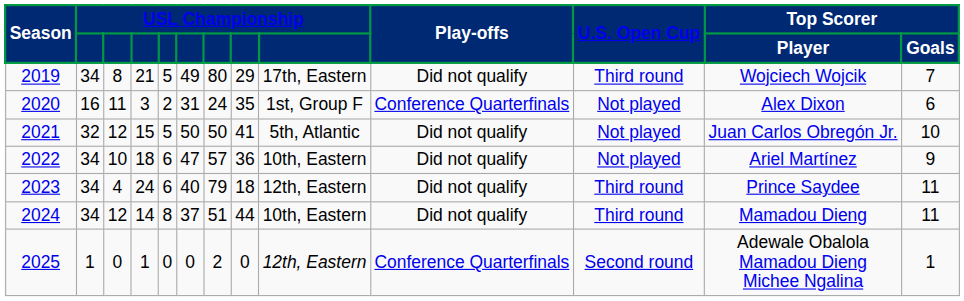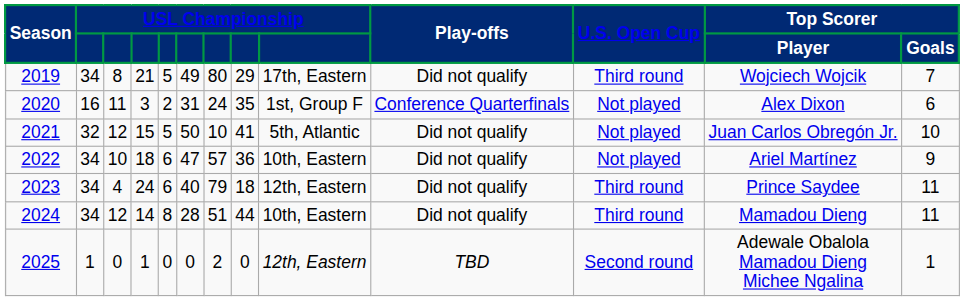 <table class="wikitable" style="text-align: center">
 <tr>
 <th style="background:#002974; color:white; border:2px solid #009943;" scope="col" rowspan="2">Season</th>
 <th style="background:#002974; color:white; border:2px solid #009943;" colspan=8 class="unsortable"><a href='#'>USL Championship</a></th>
 <th style="background:#002974; color:white; border:2px solid #009943;" scope="col" rowspan=2 class="unsortable">Play-offs</th>
 <th style="background:#002974; color:white; border:2px solid #009943;" scope="col" rowspan=2 class="unsortable"><a href='#'>U.S. Open Cup</a></th>
 <th style="background:#002974; color:white; border:2px solid #009943;" scope="col" colspan=4 class="unsortable">Top Scorer</th>
 </tr>
 <tr>
 <th style="background:#002974; color:white; border:2px solid #009943;"></th>
 <th style="background:#002974; color:white; border:2px solid #009943;"></th>
 <th style="background:#002974; color:white; border:2px solid #009943;"></th>
 <th style="background:#002974; color:white; border:2px solid #009943;"></th>
 <th style="background:#002974; color:white; border:2px solid #009943;"></th>
 <th style="background:#002974; color:white; border:2px solid #009943;"></th>
 <th style="background:#002974; color:white; border:2px solid #009943;"></th>
 <th style="background:#002974; color:white; border:2px solid #009943;"></th>
 <th style="background:#002974; color:white; border:2px solid #009943;" class="unsortable">Player</th>
 <th style="background:#002974; color:white; border:2px solid #009943;" class="unsortable">Goals</th>
 </tr>
 <tr>
 <td><a href='#'>2019</a></td>
 <td>34</td>
 <td>8</td>
 <td>21</td>
 <td>5</td>
 <td>49</td>
 <td>80</td>
 <td>29</td>
 <td>17th, Eastern</td>
 <td>Did not qualify</td>
 <td><a href='#'>Third round</a></td>
 <td> <a href='#'>Wojciech Wojcik</a></td>
 <td>7</td>
 </tr>
 <tr>
 <td><a href='#'>2020</a></td>
 <td>16</td>
 <td>11</td>
 <td>3</td>
 <td>2</td>
 <td>31</td>
 <td>24</td>
 <td>35</td>
 <td>1st, Group F</td>
 <td><a href='#'>Conference Quarterfinals</a></td>
 <td><a href='#'>Not played</a></td>
 <td> <a href='#'>Alex Dixon</a></td>
 <td>6</td>
 </tr>
 <tr>
 <td><a href='#'>2021</a></td>
 <td>32</td>
 <td>12</td>
 <td>15</td>
 <td>5</td>
 <td>50</td>
-<td>50</td>
+<td>10</td>
 <td>41</td>
 <td>5th, Atlantic</td>
 <td>Did not qualify</td>
 <td><a href='#'>Not played</a></td>
 <td> <a href='#'>Juan Carlos Obregón Jr.</a></td>
 <td>10</td>
 </tr>
 <tr>
 <td><a href='#'>2022</a></td>
 <td>34</td>
 <td>10</td>
 <td>18</td>
 <td>6</td>
 <td>47</td>
 <td>57</td>
 <td>36</td>
 <td>10th, Eastern</td>
 <td>Did not qualify</td>
 <td><a href='#'>Not played</a></td>
 <td> <a href='#'>Ariel Martínez</a></td>
 <td>9</td>
 </tr>
 <tr>
 <td><a href='#'>2023</a></td>
 <td>34</td>
 <td>4</td>
 <td>24</td>
 <td>6</td>
 <td>40</td>
 <td>79</td>
 <td>18</td>
 <td>12th, Eastern</td>
 <td>Did not qualify</td>
 <td><a href='#'>Third round</a></td>
 <td> <a href='#'>Prince Saydee</a></td>
 <td>11</td>
 </tr>
 <tr>
 <td><a href='#'>2024</a></td>
 <td>34</td>
 <td>12</td>
 <td>14</td>
 <td>8</td>
-<td>37</td>
+<td>28</td>
 <td>51</td>
 <td>44</td>
 <td>10th, Eastern</td>
 <td>Did not qualify</td>
 <td><a href='#'>Third round</a></td>
 <td> <a href='#'>Mamadou Dieng</a></td>
 <td>11</td>
 </tr>
 <tr>
 <td><a href='#'>2025</a></td>
 <td>1</td>
 <td>0</td>
 <td>1</td>
 <td>0</td>
 <td>0</td>
 <td>2</td>
 <td>0</td>
 <td><em>12th, Eastern</em></td>
-<td><a href='#'>Conference Quarterfinals</a></td>
+<td><em>TBD</em></td>
 <td><a href='#'>Second round</a></td>
 <td> Adewale Obalola<br> <a href='#'>Mamadou Dieng</a><br> <a href='#'>Michee Ngalina</a></td>
 <td>1</td>
 </tr>
 </table>
